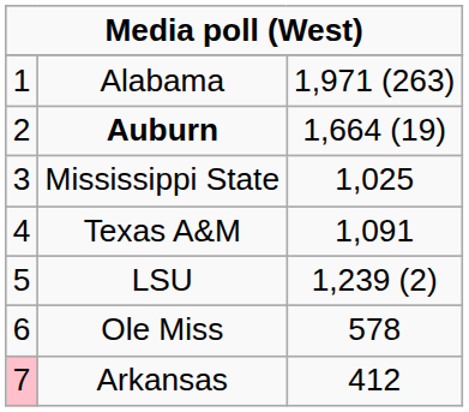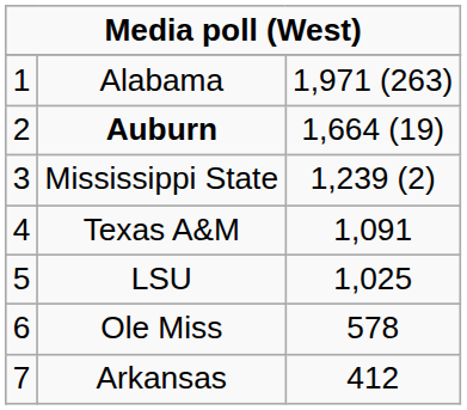 <table class="wikitable">
 <tr align="center">
 <td align="center" Colspan="3"><strong>Media poll (West)</strong></td>
 </tr>
 <tr align="center">
 </tr>
 <tr align="center">
 <td>1</td>
 <td>Alabama</td>
 <td>1,971 (263)</td>
 </tr>
 <tr align="center">
 <td>2</td>
 <td><strong>Auburn</strong></td>
 <td>1,664 (19)</td>
 </tr>
 <tr align="center">
 <td>3</td>
 <td>Mississippi State</td>
-<td>1,025</td>
+<td>1,239 (2)</td>
 </tr>
 <tr align="center">
 <td>4</td>
 <td>Texas A&M</td>
 <td>1,091</td>
 </tr>
 <tr align="center">
 <td>5</td>
 <td>LSU</td>
-<td>1,239 (2)</td>
+<td>1,025</td>
 </tr>
 <tr align="center">
 <td>6</td>
 <td>Ole Miss</td>
 <td>578</td>
 </tr>
 <tr align="center">
-<td style="background: pink;">7</td>
+<td>7</td>
 <td>Arkansas</td>
 <td>412</td>
 </tr>
 </table>
